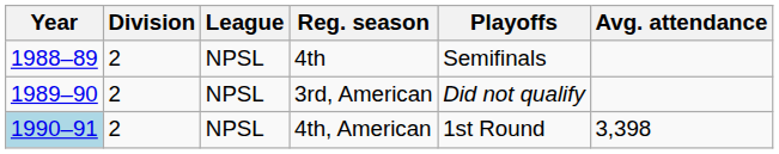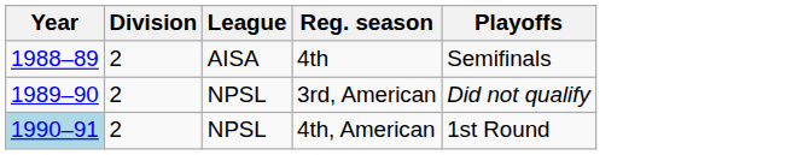 <table class="wikitable">
 <tr>
 <th>Year</th>
 <th>Division</th>
 <th>League</th>
 <th>Reg. season</th>
 <th>Playoffs</th>
-<th>Avg. attendance</th>
 </tr>
 <tr>
 <td><a href='#'>1988–89</a></td>
 <td>2</td>
-<td>NPSL</td>
+<td>AISA</td>
 <td>4th</td>
 <td>Semifinals</td>
-<td></td>
 </tr>
 <tr>
 <td><a href='#'>1989–90</a></td>
 <td>2</td>
 <td>NPSL</td>
 <td>3rd, American</td>
 <td><em>Did not qualify</em></td>
-<td></td>
 </tr>
 <tr>
 <td style="background: lightblue;"><a href='#'>1990–91</a></td>
 <td>2</td>
 <td>NPSL</td>
 <td>4th, American</td>
 <td>1st Round</td>
-<td>3,398</td>
 </tr>
 </table>
